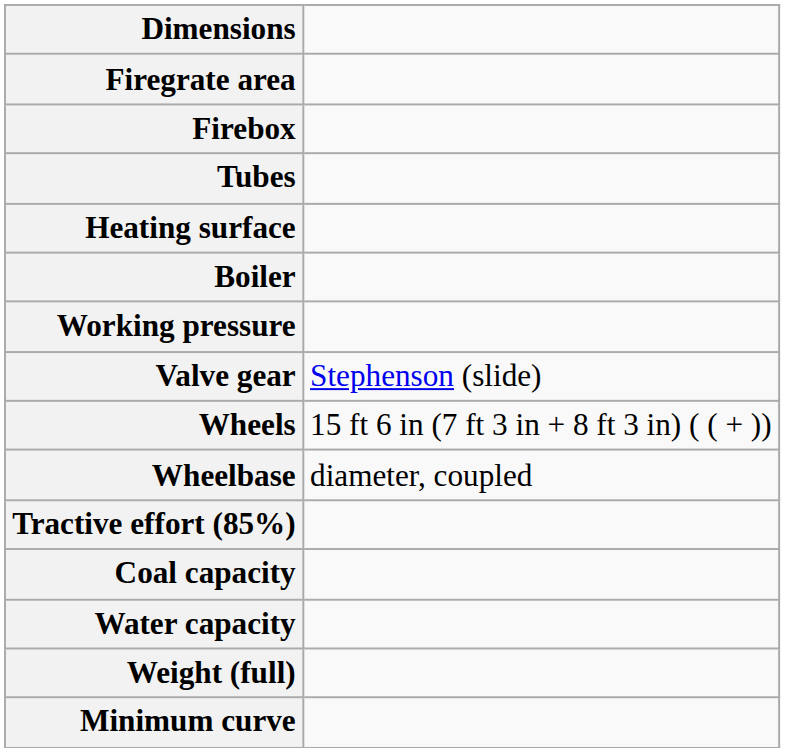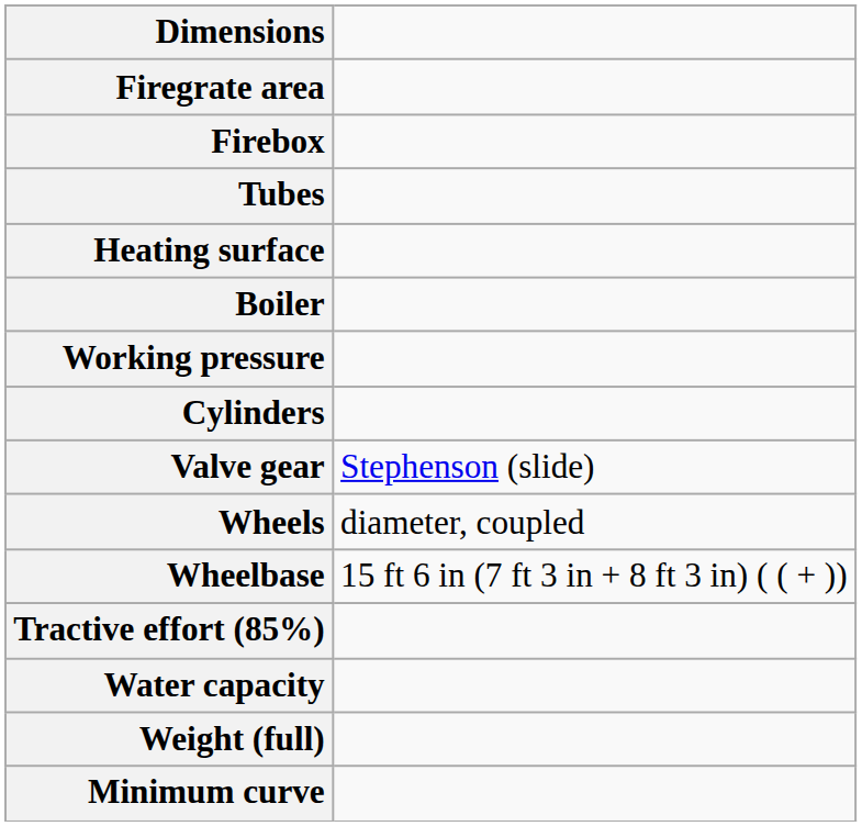 <table class="wikitable" summary="A table with two columns showing sixteen technical specifications. The first column gives the type of specification and the second column gives the values.">
 <tr>
 <th style="text-align: right;">Dimensions</th>
 <td><br></td>
 </tr>
 <tr>
 <th style="text-align: right;">Firegrate area</th>
 <td><br></td>
 </tr>
 <tr>
 <th style="vertical-align:top; text-align:right;">Firebox</th>
 <td><br></td>
 </tr>
 <tr>
 <th style="text-align: right;">Tubes</th>
 <td><br></td>
 </tr>
 <tr>
 <th style="vertical-align:top; text-align:right;">Heating surface</th>
 <td><br></td>
 </tr>
 <tr>
 <th style="text-align: right;">Boiler</th>
 <td><br></td>
 </tr>
 <tr>
 <th style="text-align: right;">Working pressure</th>
 <td><br></td>
 </tr>
 <tr>
+<th style="text-align: right;">Cylinders</th>
+<td><br></td>
+</tr>
+<tr>
 <th style="text-align: right;">Valve gear</th>
 <td><a href='#'>Stephenson</a> (slide)<br></td>
 </tr>
 <tr>
 <th style="text-align: right;">Wheels</th>
+<td> diameter, coupled<br></td>
+</tr>
+<tr>
+<th style="text-align: right;">Wheelbase</th>
 <td>15 ft 6 in (7 ft 3 in + 8 ft 3 in) ( ( + ))<br></td>
 </tr>
 <tr>
-<th style="text-align: right;">Wheelbase</th>
-<td> diameter, coupled<br></td>
-</tr>
-<tr>
 <th style="text-align: right;">Tractive effort (85%)</th>
-<td><br></td>
-</tr>
-<tr>
-<th style="text-align: right;">Coal capacity</th>
 <td><br></td>
 </tr>
 <tr>
 <th style="text-align: right;">Water capacity</th>
 <td><br></td>
 </tr>
 <tr>
 <th style="vertical-align:top; text-align:right;">Weight (full)</th>
 <td><br></td>
 </tr>
 <tr>
 <th style="text-align: right;">Minimum curve</th>
 <td></td>
 </tr>
 </table>
